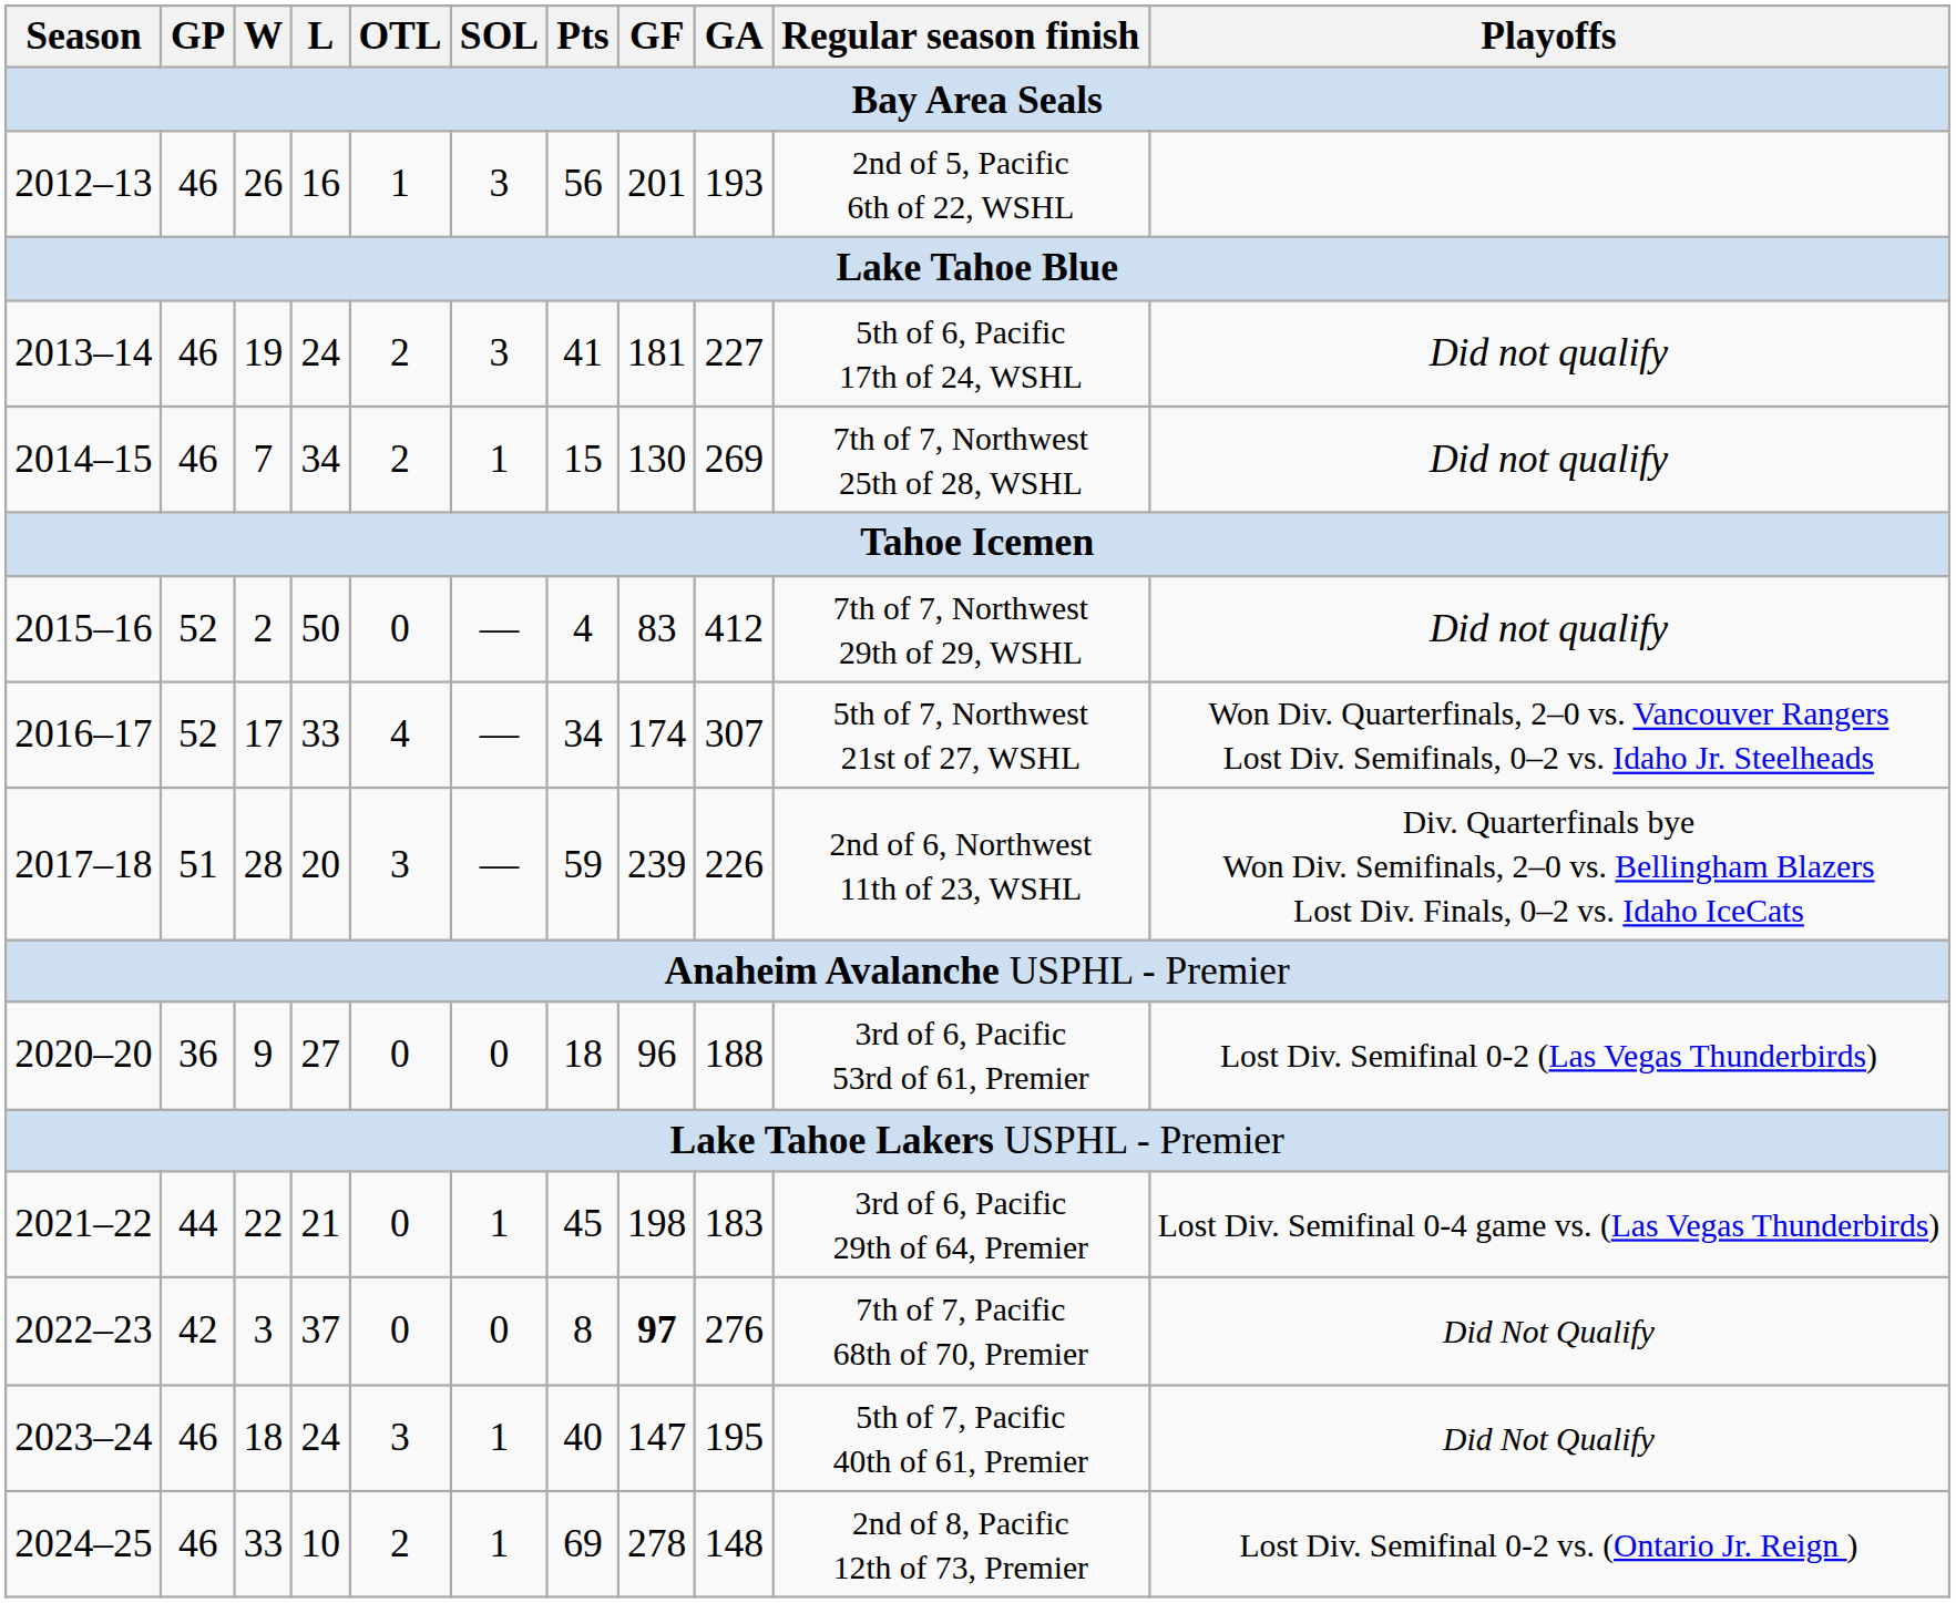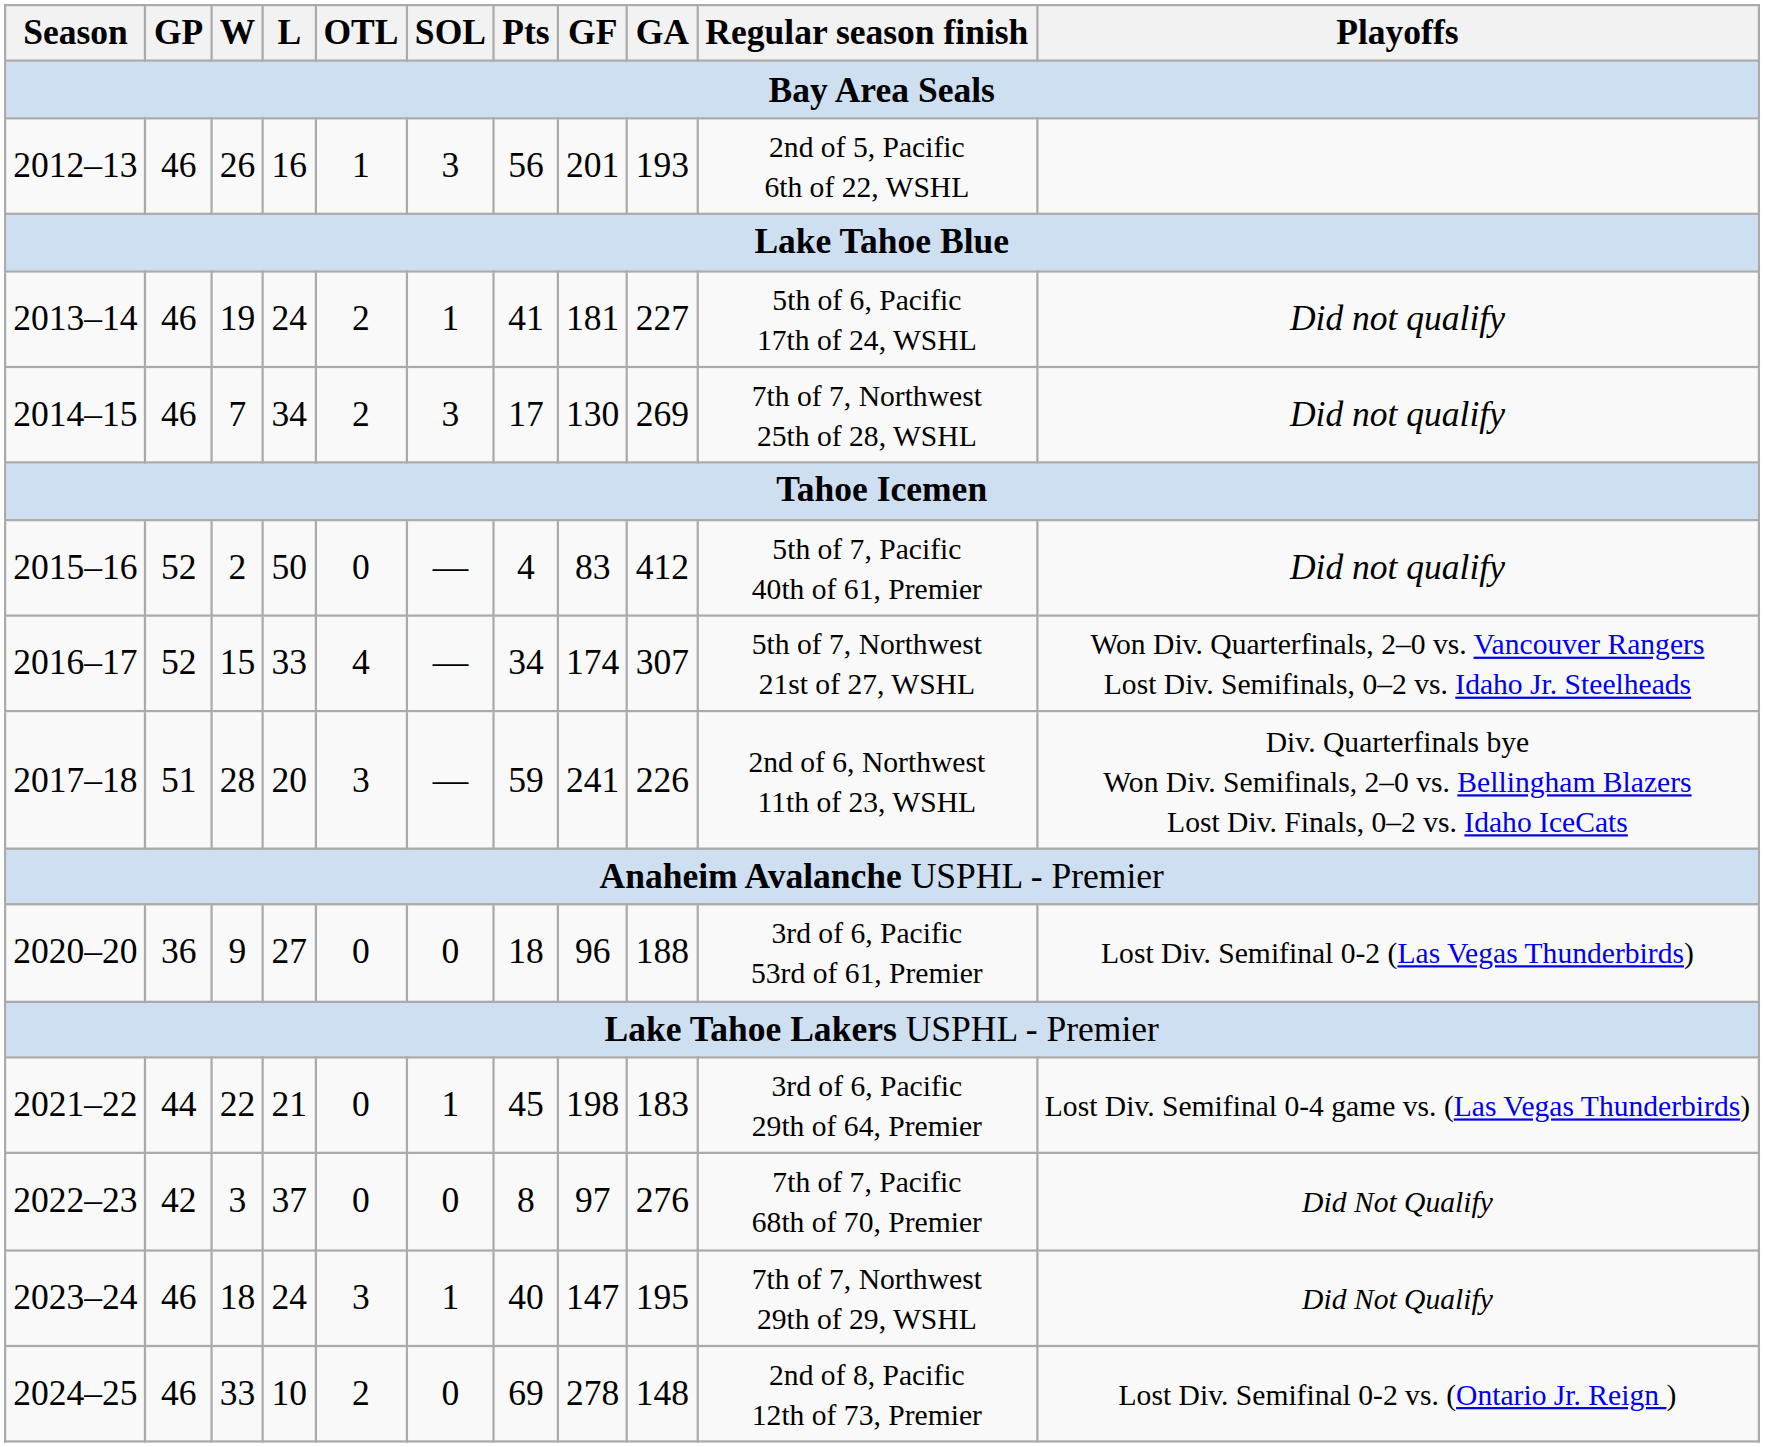 <table class="wikitable" style="text-align:center">
 <tr>
 <th>Season</th>
 <th>GP</th>
 <th>W</th>
 <th>L</th>
 <th>OTL</th>
 <th>SOL</th>
 <th>Pts</th>
 <th>GF</th>
 <th>GA</th>
 <th>Regular season finish</th>
 <th>Playoffs</th>
 </tr>
 <tr>
 <td colspan=20 style="text-align:center; background:#cedff2;"><strong>Bay Area Seals</strong></td>
 </tr>
 <tr>
 <td>2012–13</td>
 <td>46</td>
 <td>26</td>
 <td>16</td>
 <td>1</td>
 <td>3</td>
 <td>56</td>
 <td>201</td>
 <td>193</td>
 <td><small>2nd of 5, Pacific<br>6th of 22, WSHL</small></td>
 <td></td>
 </tr>
 <tr>
 <td colspan=20 style="text-align:center; background:#cedff2;"><strong>Lake Tahoe Blue</strong></td>
 </tr>
 <tr>
 <td>2013–14</td>
 <td>46</td>
 <td>19</td>
 <td>24</td>
 <td>2</td>
-<td>3</td>
+<td>1</td>
 <td>41</td>
 <td>181</td>
 <td>227</td>
 <td><small>5th of 6, Pacific<br>17th of 24, WSHL</small></td>
 <td><em>Did not qualify</em></td>
 </tr>
 <tr>
 <td>2014–15</td>
 <td>46</td>
 <td>7</td>
 <td>34</td>
 <td>2</td>
-<td>1</td>
-<td>15</td>
+<td>3</td>
+<td>17</td>
 <td>130</td>
 <td>269</td>
 <td><small>7th of 7, Northwest<br>25th of 28, WSHL</small></td>
 <td><em>Did not qualify</em></td>
 </tr>
 <tr>
 <td colspan=20 style="text-align:center; background:#cedff2;"><strong>Tahoe Icemen</strong></td>
 </tr>
 <tr>
 <td>2015–16</td>
 <td>52</td>
 <td>2</td>
 <td>50</td>
 <td>0</td>
 <td>—</td>
 <td>4</td>
 <td>83</td>
 <td>412</td>
-<td><small>7th of 7, Northwest<br>29th of 29, WSHL</small></td>
+<td><small>5th of 7, Pacific<br>40th of 61, Premier</small></td>
 <td><em>Did not qualify</em></td>
 </tr>
 <tr>
 <td>2016–17</td>
 <td>52</td>
-<td>17</td>
+<td>15</td>
 <td>33</td>
 <td>4</td>
 <td>—</td>
 <td>34</td>
 <td>174</td>
 <td>307</td>
 <td><small>5th of 7, Northwest<br>21st of 27, WSHL</small></td>
 <td><small>Won Div. Quarterfinals, 2–0 vs. <a href='#'>Vancouver Rangers</a><br>Lost Div. Semifinals, 0–2 vs. <a href='#'>Idaho Jr. Steelheads</a></small></td>
 </tr>
 <tr>
 <td>2017–18</td>
 <td>51</td>
 <td>28</td>
 <td>20</td>
 <td>3</td>
 <td>—</td>
 <td>59</td>
-<td>239</td>
+<td>241</td>
 <td>226</td>
 <td><small>2nd of 6, Northwest<br>11th of 23, WSHL</small></td>
 <td><small>Div. Quarterfinals bye<br>Won Div. Semifinals, 2–0 vs. <a href='#'>Bellingham Blazers</a><br>Lost Div. Finals, 0–2 vs. <a href='#'>Idaho IceCats</a></small></td>
 </tr>
 <tr>
 <td colspan=20 style="text-align:center; background:#cedff2;"><strong>Anaheim Avalanche</strong> USPHL - Premier</td>
 </tr>
 <tr>
 <td>2020–20</td>
 <td>36</td>
 <td>9</td>
 <td>27</td>
 <td>0</td>
 <td>0</td>
 <td>18</td>
 <td>96</td>
 <td>188</td>
 <td><small>3rd of 6, Pacific<br>53rd of 61, Premier</small></td>
 <td><small>Lost Div. Semifinal 0-2 (<a href='#'>Las Vegas Thunderbirds</a>)</small></td>
 </tr>
 <tr>
 <td colspan=20 style="text-align:center; background:#cedff2;"><strong>Lake Tahoe Lakers</strong> USPHL - Premier</td>
 </tr>
 <tr>
 <td>2021–22</td>
 <td>44</td>
 <td>22</td>
 <td>21</td>
 <td>0</td>
 <td>1</td>
 <td>45</td>
 <td>198</td>
 <td>183</td>
 <td><small>3rd of 6, Pacific<br>29th of 64, Premier</small></td>
 <td><small>Lost Div. Semifinal 0-4 game vs. (<a href='#'>Las Vegas Thunderbirds</a>)</small></td>
 </tr>
 <tr>
 <td>2022–23</td>
 <td>42</td>
 <td>3</td>
 <td>37</td>
 <td>0</td>
 <td>0</td>
 <td>8</td>
-<td><strong>97</strong></td>
+<td>97</td>
 <td>276</td>
 <td><small>7th of 7, Pacific<br>68th of 70, Premier</small></td>
 <td><small><em>Did Not Qualify</em></small></td>
 </tr>
 <tr>
 <td>2023–24</td>
 <td>46</td>
 <td>18</td>
 <td>24</td>
 <td>3</td>
 <td>1</td>
 <td>40</td>
 <td>147</td>
 <td>195</td>
-<td><small>5th of 7, Pacific<br>40th of 61, Premier</small></td>
+<td><small>7th of 7, Northwest<br>29th of 29, WSHL</small></td>
 <td><small><em>Did Not Qualify</em></small></td>
 </tr>
 <tr>
 <td>2024–25</td>
 <td>46</td>
 <td>33</td>
 <td>10</td>
 <td>2</td>
-<td>1</td>
+<td>0</td>
 <td>69</td>
 <td>278</td>
 <td>148</td>
 <td><small>2nd of 8, Pacific<br>12th of 73, Premier</small></td>
 <td><small>Lost Div. Semifinal 0-2 vs. (<a href='#'>Ontario Jr. Reign </a>)</small></td>
 </tr>
 </table>
